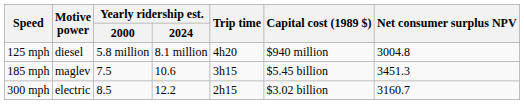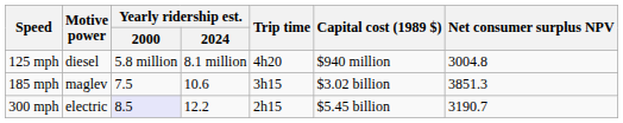 <table class="wikitable">
 <tr>
 <th rowspan=2>Speed</th>
 <th rowspan=2>Motive<br>power</th>
 <th colspan=2>Yearly ridership est.</th>
 <th rowspan=2>Trip time</th>
 <th rowspan=2>Capital cost (1989 $)</th>
 <th rowspan=2>Net consumer surplus NPV</th>
 </tr>
 <tr>
 <th>2000</th>
 <th>2024</th>
 </tr>
 <tr>
 <td>125 mph</td>
 <td>diesel</td>
 <td>5.8 million</td>
 <td>8.1 million</td>
 <td>4h20</td>
 <td>$940 million</td>
 <td>3004.8</td>
 </tr>
 <tr>
 <td>185 mph</td>
 <td>maglev</td>
 <td>7.5</td>
 <td>10.6</td>
 <td>3h15</td>
-<td>$5.45 billion</td>
-<td>3451.3</td>
+<td>$3.02 billion</td>
+<td>3851.3</td>
 </tr>
 <tr>
 <td>300 mph</td>
 <td>electric</td>
-<td>8.5</td>
+<td style="background: lavender;">8.5</td>
 <td>12.2</td>
 <td>2h15</td>
-<td>$3.02 billion</td>
-<td>3160.7</td>
+<td>$5.45 billion</td>
+<td>3190.7</td>
 </tr>
 </table>
